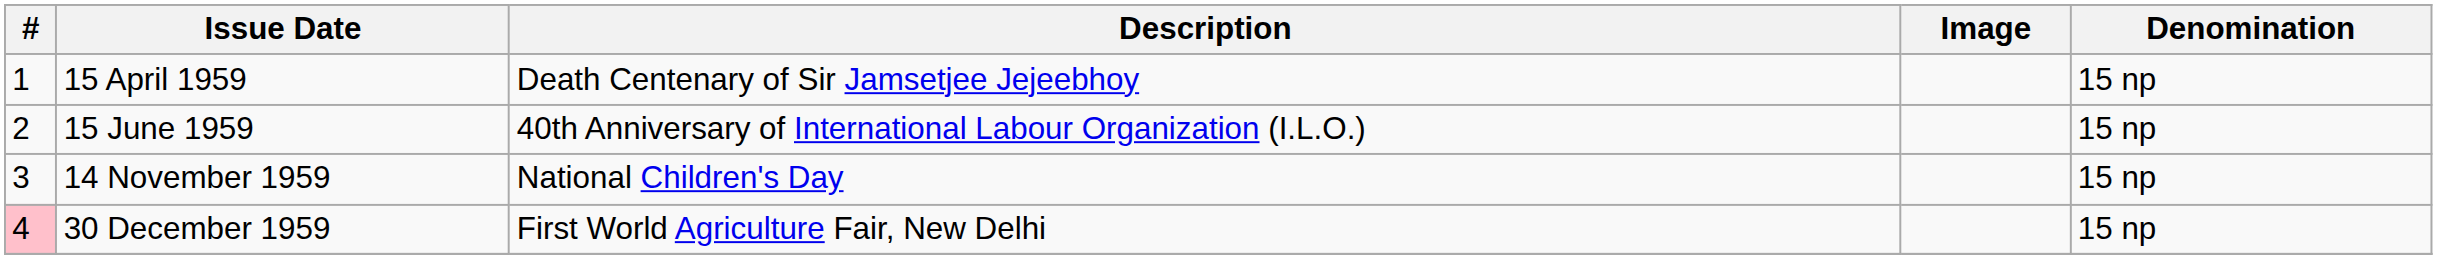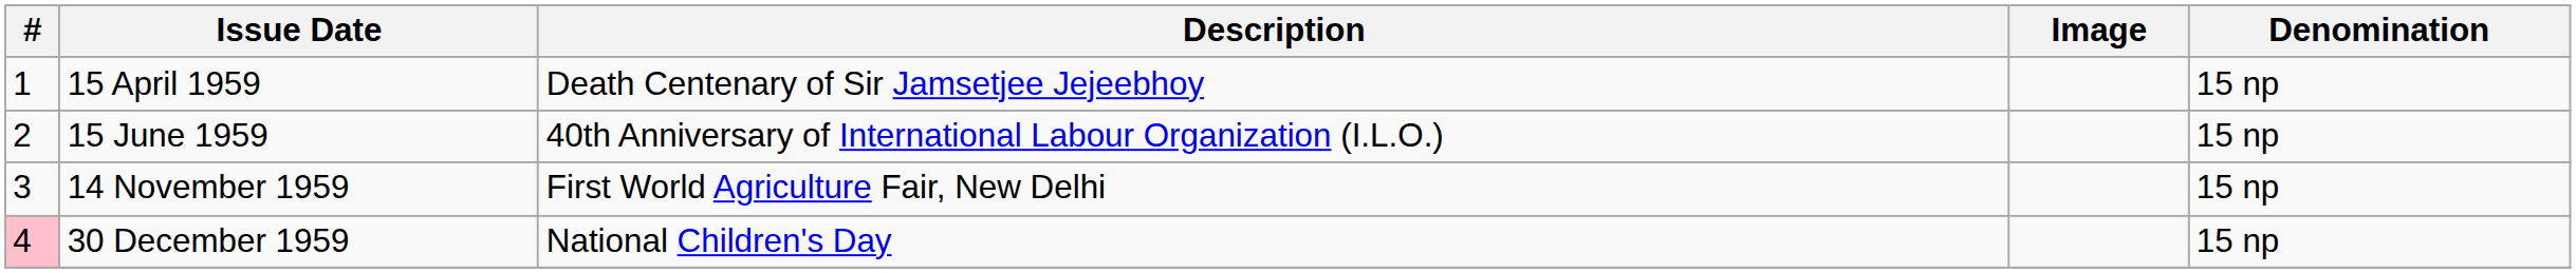 <table class = "wikitable"  style = "text-align:justify" width = "98%">
 <tr>
 <th>#</th>
 <th>Issue Date</th>
 <th>Description</th>
 <th>Image</th>
 <th>Denomination</th>
 </tr>
 <tr>
 <td>1</td>
 <td>15 April 1959</td>
 <td>Death Centenary of Sir <a href='#'>Jamsetjee Jejeebhoy</a></td>
 <td></td>
 <td>15 np</td>
 </tr>
 <tr>
 <td>2</td>
 <td>15 June 1959</td>
 <td>40th Anniversary of <a href='#'>International Labour Organization</a> (I.L.O.)</td>
 <td></td>
 <td>15 np</td>
 </tr>
 <tr>
 <td>3</td>
 <td>14 November 1959</td>
-<td>National <a href='#'>Children's Day</a></td>
+<td>First World <a href='#'>Agriculture</a> Fair, New Delhi</td>
 <td></td>
 <td>15 np</td>
 </tr>
 <tr>
 <td style="background: pink;">4</td>
 <td>30 December 1959</td>
-<td>First World <a href='#'>Agriculture</a> Fair, New Delhi</td>
+<td>National <a href='#'>Children's Day</a></td>
 <td></td>
 <td>15 np</td>
 </tr>
 <tr>
 </tr>
 </table>
